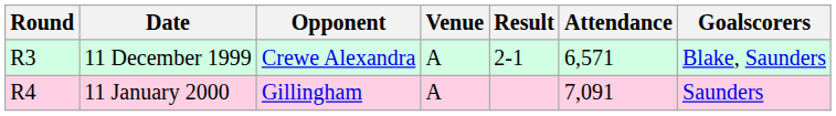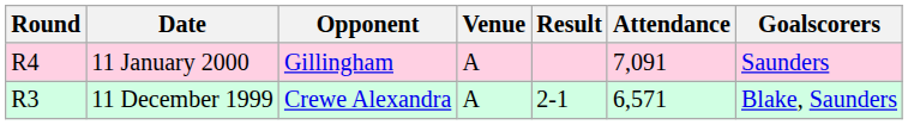 <table class="wikitable">
 <tr>
 <th>Round</th>
 <th>Date</th>
 <th>Opponent</th>
 <th>Venue</th>
 <th>Result</th>
 <th>Attendance</th>
 <th>Goalscorers</th>
 </tr>
+<tr style="background-color: #ffd0e3;">
+<td>R4</td>
+<td>11 January 2000</td>
+<td><a href='#'>Gillingham</a></td>
+<td>A</td>
+<td></td>
+<td>7,091</td>
+<td><a href='#'>Saunders</a></td>
+</tr>
 <tr style="background-color: #d0ffe3;">
 <td>R3</td>
 <td>11 December 1999</td>
 <td><a href='#'>Crewe Alexandra</a></td>
 <td>A</td>
 <td>2-1</td>
 <td>6,571</td>
 <td><a href='#'>Blake</a>, <a href='#'>Saunders</a></td>
 </tr>
-<tr style="background-color: #ffd0e3;">
-<td>R4</td>
-<td>11 January 2000</td>
-<td><a href='#'>Gillingham</a></td>
-<td>A</td>
-<td></td>
-<td>7,091</td>
-<td><a href='#'>Saunders</a></td>
-</tr>
 </table>
